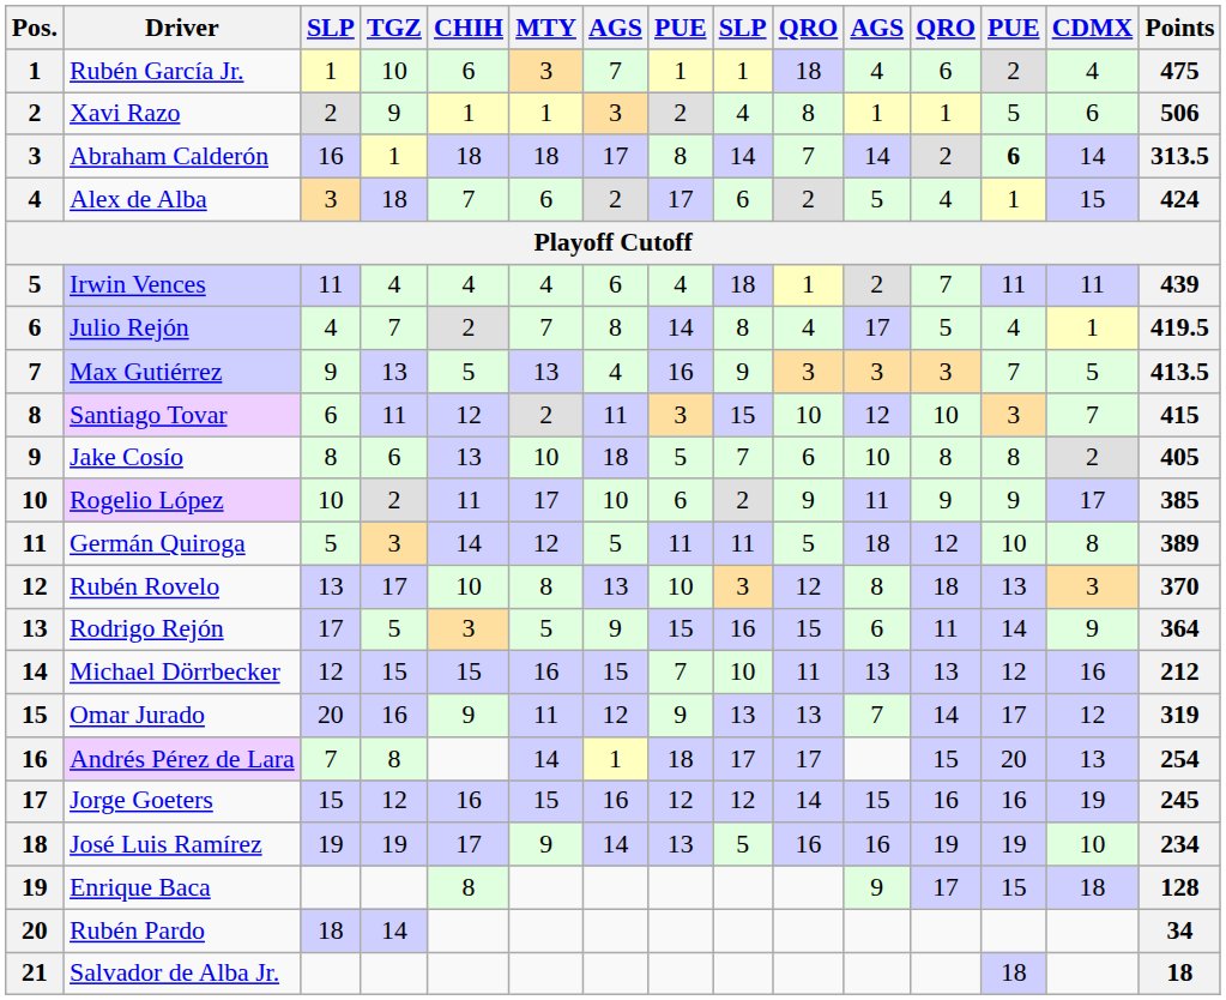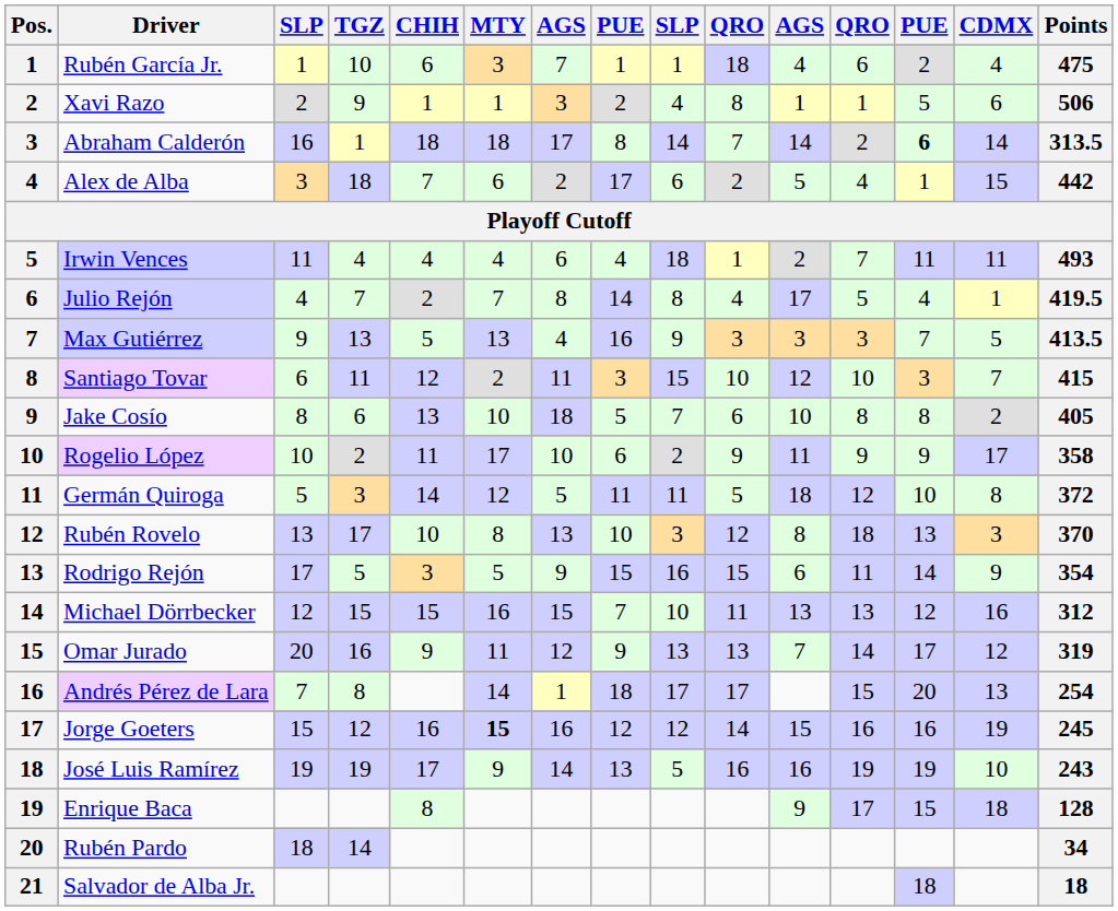 <table class="wikitable" style="font-size:90%; text-align:center">
 <tr>
 <th>Pos.</th>
 <th>Driver</th>
 <th><a href='#'>SLP</a></th>
 <th><a href='#'>TGZ</a></th>
 <th><a href='#'>CHIH</a></th>
 <th><a href='#'>MTY</a></th>
 <th><a href='#'>AGS</a></th>
 <th><a href='#'>PUE</a></th>
 <th><a href='#'>SLP</a></th>
 <th><a href='#'>QRO</a></th>
 <th><a href='#'>AGS</a></th>
 <th><a href='#'>QRO</a></th>
 <th><a href='#'>PUE</a></th>
 <th><a href='#'>CDMX</a></th>
 <th>Points</th>
 </tr>
 <tr>
 <th>1</th>
 <td style="text-align:left"><a href='#'>Rubén García Jr.</a></td>
 <td style="background:#FFFFBF;">1</td>
 <td style="background:#DFFFDF;">10</td>
 <td style="background:#DFFFDF;">6</td>
 <td style="background:#FFDF9F;">3</td>
 <td style="background:#DFFFDF;">7</td>
 <td style="background:#FFFFBF;">1</td>
 <td style="background:#FFFFBF;">1</td>
 <td style="background:#CFCFFF;">18</td>
 <td style="background:#DFFFDF;">4</td>
 <td style="background:#DFFFDF;">6</td>
 <td style="background:#DFDFDF;">2</td>
 <td style="background:#DFFFDF;">4</td>
 <th>475</th>
 </tr>
 <tr>
 <th>2</th>
 <td style="text-align:left"><a href='#'>Xavi Razo</a></td>
 <td style="background:#DFDFDF;">2</td>
 <td style="background:#DFFFDF;">9</td>
 <td style="background:#FFFFBF;">1</td>
 <td style="background:#FFFFBF;">1</td>
 <td style="background:#FFDF9F;">3</td>
 <td style="background:#DFDFDF;">2</td>
 <td style="background:#DFFFDF;">4</td>
 <td style="background:#DFFFDF;">8</td>
 <td style="background:#FFFFBF;">1</td>
 <td style="background:#FFFFBF;">1</td>
 <td style="background:#DFFFDF;">5</td>
 <td style="background:#DFFFDF;">6</td>
 <th>506</th>
 </tr>
 <tr>
 <th>3</th>
 <td style="text-align:left"><a href='#'>Abraham Calderón</a></td>
 <td style="background:#CFCFFF;">16</td>
 <td style="background:#FFFFBF;">1</td>
 <td style="background:#CFCFFF;">18</td>
 <td style="background:#CFCFFF;">18</td>
 <td style="background:#CFCFFF;">17</td>
 <td style="background:#DFFFDF;">8</td>
 <td style="background:#CFCFFF;">14</td>
 <td style="background:#DFFFDF;">7</td>
 <td style="background:#CFCFFF;">14</td>
 <td style="background:#DFDFDF;">2</td>
 <td style="background:#DFFFDF;"><strong>6</strong></td>
 <td style="background:#CFCFFF;">14</td>
 <th>313.5</th>
 </tr>
 <tr>
 <th>4</th>
 <td style="text-align:left"><a href='#'>Alex de Alba</a></td>
 <td style="background:#FFDF9F;">3</td>
 <td style="background:#CFCFFF;">18</td>
 <td style="background:#DFFFDF;">7</td>
 <td style="background:#DFFFDF;">6</td>
 <td style="background:#DFDFDF;">2</td>
 <td style="background:#CFCFFF;">17</td>
 <td style="background:#DFFFDF;">6</td>
 <td style="background:#DFDFDF;">2</td>
 <td style="background:#DFFFDF;">5</td>
 <td style="background:#DFFFDF;">4</td>
 <td style="background:#FFFFBF;">1</td>
 <td style="background:#CFCFFF;">15</td>
-<th>424</th>
+<th>442</th>
 </tr>
 <tr>
 <th colspan="15">Playoff Cutoff</th>
 </tr>
 <tr>
 <th>5</th>
 <td style="text-align:left; background:#CFCFFF"><a href='#'>Irwin Vences</a></td>
 <td style="background:#CFCFFF;">11</td>
 <td style="background:#DFFFDF;">4</td>
 <td style="background:#DFFFDF;">4</td>
 <td style="background:#DFFFDF;">4</td>
 <td style="background:#DFFFDF;">6</td>
 <td style="background:#DFFFDF;">4</td>
 <td style="background:#CFCFFF;">18</td>
 <td style="background:#FFFFBF;">1</td>
 <td style="background:#DFDFDF;">2</td>
 <td style="background:#DFFFDF;">7</td>
 <td style="background:#CFCFFF;">11</td>
 <td style="background:#CFCFFF;">11</td>
-<th>439</th>
+<th>493</th>
 </tr>
 <tr>
 <th>6</th>
 <td style="text-align:left; background:#CFCFFF"><a href='#'>Julio Rejón</a></td>
 <td style="background:#DFFFDF;">4</td>
 <td style="background:#DFFFDF;">7</td>
 <td style="background:#DFDFDF;">2</td>
 <td style="background:#DFFFDF;">7</td>
 <td style="background:#DFFFDF;">8</td>
 <td style="background:#CFCFFF;">14</td>
 <td style="background:#DFFFDF;">8</td>
 <td style="background:#DFFFDF;">4</td>
 <td style="background:#CFCFFF;">17</td>
 <td style="background:#DFFFDF;">5</td>
 <td style="background:#DFFFDF;">4</td>
 <td style="background:#FFFFBF;">1</td>
 <th>419.5</th>
 </tr>
 <tr>
 <th>7</th>
 <td style="text-align:left; background:#CFCFFF"><a href='#'>Max Gutiérrez</a></td>
 <td style="background:#DFFFDF;">9</td>
 <td style="background:#CFCFFF;">13</td>
 <td style="background:#DFFFDF;">5</td>
 <td style="background:#CFCFFF;">13</td>
 <td style="background:#DFFFDF;">4</td>
 <td style="background:#CFCFFF;">16</td>
 <td style="background:#DFFFDF;">9</td>
 <td style="background:#FFDF9F;">3</td>
 <td style="background:#FFDF9F;">3</td>
 <td style="background:#FFDF9F;">3</td>
 <td style="background:#DFFFDF;">7</td>
 <td style="background:#DFFFDF;">5</td>
 <th>413.5</th>
 </tr>
 <tr>
 <th>8</th>
 <td style="text-align:left; background:#EFCFFF"><a href='#'>Santiago Tovar</a></td>
 <td style="background:#DFFFDF;">6</td>
 <td style="background:#CFCFFF;">11</td>
 <td style="background:#CFCFFF;">12</td>
 <td style="background:#DFDFDF;">2</td>
 <td style="background:#CFCFFF;">11</td>
 <td style="background:#FFDF9F;">3</td>
 <td style="background:#CFCFFF;">15</td>
 <td style="background:#DFFFDF;">10</td>
 <td style="background:#CFCFFF;">12</td>
 <td style="background:#DFFFDF;">10</td>
 <td style="background:#FFDF9F;">3</td>
 <td style="background:#DFFFDF;">7</td>
 <th>415</th>
 </tr>
 <tr>
 <th>9</th>
 <td style="text-align:left"><a href='#'>Jake Cosío</a></td>
 <td style="background:#DFFFDF;">8</td>
 <td style="background:#DFFFDF;">6</td>
 <td style="background:#CFCFFF;">13</td>
 <td style="background:#DFFFDF;">10</td>
 <td style="background:#CFCFFF;">18</td>
 <td style="background:#DFFFDF;">5</td>
 <td style="background:#DFFFDF;">7</td>
 <td style="background:#DFFFDF;">6</td>
 <td style="background:#DFFFDF;">10</td>
 <td style="background:#DFFFDF;">8</td>
 <td style="background:#DFFFDF;">8</td>
 <td style="background:#DFDFDF;">2</td>
 <th>405</th>
 </tr>
 <tr>
 <th>10</th>
 <td style="text-align:left; background:#EFCFFF"><a href='#'>Rogelio López</a></td>
 <td style="background:#DFFFDF;">10</td>
 <td style="background:#DFDFDF;">2</td>
 <td style="background:#CFCFFF;">11</td>
 <td style="background:#CFCFFF;">17</td>
 <td style="background:#DFFFDF;">10</td>
 <td style="background:#DFFFDF;">6</td>
 <td style="background:#DFDFDF;">2</td>
 <td style="background:#DFFFDF;">9</td>
 <td style="background:#CFCFFF;">11</td>
 <td style="background:#DFFFDF;">9</td>
 <td style="background:#DFFFDF;">9</td>
 <td style="background:#CFCFFF;">17</td>
-<th>385</th>
+<th>358</th>
 </tr>
 <tr>
 <th>11</th>
 <td style="text-align:left"><a href='#'>Germán Quiroga</a></td>
 <td style="background:#DFFFDF;">5</td>
 <td style="background:#FFDF9F;">3</td>
 <td style="background:#CFCFFF;">14</td>
 <td style="background:#CFCFFF;">12</td>
 <td style="background:#DFFFDF;">5</td>
 <td style="background:#CFCFFF;">11</td>
 <td style="background:#CFCFFF;">11</td>
 <td style="background:#DFFFDF;">5</td>
 <td style="background:#CFCFFF;">18</td>
 <td style="background:#CFCFFF;">12</td>
 <td style="background:#DFFFDF;">10</td>
 <td style="background:#DFFFDF;">8</td>
-<th>389</th>
+<th>372</th>
 </tr>
 <tr>
 <th>12</th>
 <td style="text-align:left"><a href='#'>Rubén Rovelo</a></td>
 <td style="background:#CFCFFF;">13</td>
 <td style="background:#CFCFFF;">17</td>
 <td style="background:#DFFFDF;">10</td>
 <td style="background:#DFFFDF;">8</td>
 <td style="background:#CFCFFF;">13</td>
 <td style="background:#DFFFDF;">10</td>
 <td style="background:#FFDF9F;">3</td>
 <td style="background:#CFCFFF;">12</td>
 <td style="background:#DFFFDF;">8</td>
 <td style="background:#CFCFFF;">18</td>
 <td style="background:#CFCFFF;">13</td>
 <td style="background:#FFDF9F;">3</td>
 <th>370</th>
 </tr>
 <tr>
 <th>13</th>
 <td style="text-align:left"><a href='#'>Rodrigo Rejón</a></td>
 <td style="background:#CFCFFF;">17</td>
 <td style="background:#DFFFDF;">5</td>
 <td style="background:#FFDF9F;">3</td>
 <td style="background:#DFFFDF;">5</td>
 <td style="background:#DFFFDF;">9</td>
 <td style="background:#CFCFFF;">15</td>
 <td style="background:#CFCFFF;">16</td>
 <td style="background:#CFCFFF;">15</td>
 <td style="background:#DFFFDF;">6</td>
 <td style="background:#CFCFFF;">11</td>
 <td style="background:#CFCFFF;">14</td>
 <td style="background:#DFFFDF;">9</td>
-<th>364</th>
+<th>354</th>
 </tr>
 <tr>
 <th>14</th>
 <td style="text-align:left"><a href='#'>Michael Dörrbecker</a></td>
 <td style="background:#CFCFFF;">12</td>
 <td style="background:#CFCFFF;">15</td>
 <td style="background:#CFCFFF;">15</td>
 <td style="background:#CFCFFF;">16</td>
 <td style="background:#CFCFFF;">15</td>
 <td style="background:#DFFFDF;">7</td>
 <td style="background:#DFFFDF;">10</td>
 <td style="background:#CFCFFF;">11</td>
 <td style="background:#CFCFFF;">13</td>
 <td style="background:#CFCFFF;">13</td>
 <td style="background:#CFCFFF;">12</td>
 <td style="background:#CFCFFF;">16</td>
-<th>212</th>
+<th>312</th>
 </tr>
 <tr>
 <th>15</th>
 <td style="text-align:left"><a href='#'>Omar Jurado</a></td>
 <td style="background:#CFCFFF;">20</td>
 <td style="background:#CFCFFF;">16</td>
 <td style="background:#DFFFDF;">9</td>
 <td style="background:#CFCFFF;">11</td>
 <td style="background:#CFCFFF;">12</td>
 <td style="background:#DFFFDF;">9</td>
 <td style="background:#CFCFFF;">13</td>
 <td style="background:#CFCFFF;">13</td>
 <td style="background:#DFFFDF;">7</td>
 <td style="background:#CFCFFF;">14</td>
 <td style="background:#CFCFFF;">17</td>
 <td style="background:#CFCFFF;">12</td>
 <th>319</th>
 </tr>
 <tr>
 <th>16</th>
 <td style="text-align:left; background:#EFCFFF"><a href='#'>Andrés Pérez de Lara</a></td>
 <td style="background:#DFFFDF;">7</td>
 <td style="background:#DFFFDF;">8</td>
 <td></td>
 <td style="background:#CFCFFF;">14</td>
 <td style="background:#FFFFBF;">1</td>
 <td style="background:#CFCFFF;">18</td>
 <td style="background:#CFCFFF;">17</td>
 <td style="background:#CFCFFF;">17</td>
 <td></td>
 <td style="background:#CFCFFF;">15</td>
 <td style="background:#CFCFFF;">20</td>
 <td style="background:#CFCFFF;">13</td>
 <th>254</th>
 </tr>
 <tr>
 <th>17</th>
 <td style="text-align:left"><a href='#'>Jorge Goeters</a></td>
 <td style="background:#CFCFFF;">15</td>
 <td style="background:#CFCFFF;">12</td>
 <td style="background:#CFCFFF;">16</td>
-<td style="background:#CFCFFF;">15</td>
+<td style="background:#CFCFFF;"><strong>15</strong></td>
 <td style="background:#CFCFFF;">16</td>
 <td style="background:#CFCFFF;">12</td>
 <td style="background:#CFCFFF;">12</td>
 <td style="background:#CFCFFF;">14</td>
 <td style="background:#CFCFFF;">15</td>
 <td style="background:#CFCFFF;">16</td>
 <td style="background:#CFCFFF;">16</td>
 <td style="background:#CFCFFF;">19</td>
 <th>245</th>
 </tr>
 <tr>
 <th>18</th>
 <td style="text-align:left"><a href='#'>José Luis Ramírez</a></td>
 <td style="background:#CFCFFF;">19</td>
 <td style="background:#CFCFFF;">19</td>
 <td style="background:#CFCFFF;">17</td>
 <td style="background:#DFFFDF;">9</td>
 <td style="background:#CFCFFF;">14</td>
 <td style="background:#CFCFFF;">13</td>
 <td style="background:#DFFFDF;">5</td>
 <td style="background:#CFCFFF;">16</td>
 <td style="background:#CFCFFF;">16</td>
 <td style="background:#CFCFFF;">19</td>
 <td style="background:#CFCFFF;">19</td>
 <td style="background:#DFFFDF;">10</td>
-<th>234</th>
+<th>243</th>
 </tr>
 <tr>
 <th>19</th>
 <td style="text-align:left"><a href='#'>Enrique Baca</a></td>
 <td></td>
 <td></td>
 <td style="background:#DFFFDF;">8</td>
 <td></td>
 <td></td>
 <td></td>
 <td></td>
 <td></td>
 <td style="background:#DFFFDF;">9</td>
 <td style="background:#CFCFFF;">17</td>
 <td style="background:#CFCFFF;">15</td>
 <td style="background:#CFCFFF;">18</td>
 <th>128</th>
 </tr>
 <tr>
 <th>20</th>
 <td style="text-align:left"><a href='#'>Rubén Pardo</a></td>
 <td style="background:#CFCFFF;">18</td>
 <td style="background:#CFCFFF;">14</td>
 <td></td>
 <td></td>
 <td></td>
 <td></td>
 <td></td>
 <td></td>
 <td></td>
 <td></td>
 <td></td>
 <td></td>
 <th>34</th>
 </tr>
 <tr>
 <th>21</th>
 <td style="text-align:left"><a href='#'>Salvador de Alba Jr.</a></td>
 <td></td>
 <td></td>
 <td></td>
 <td></td>
 <td></td>
 <td></td>
 <td></td>
 <td></td>
 <td></td>
 <td></td>
 <td style="background:#CFCFFF;">18</td>
 <td></td>
 <th>18</th>
 </tr>
 </table>
